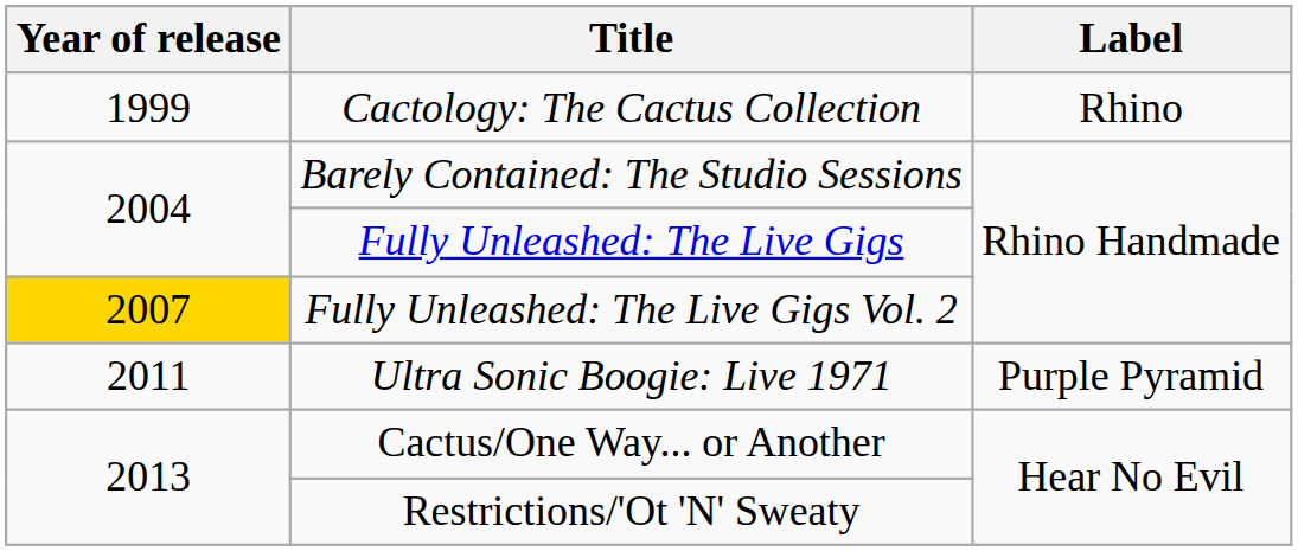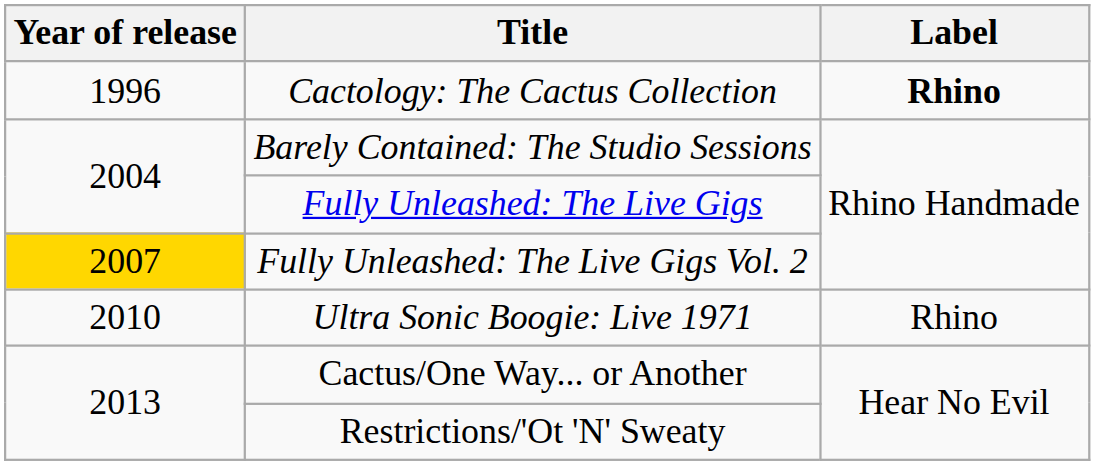 <table class="wikitable">
 <tr>
 <th>Year of release</th>
 <th>Title</th>
 <th>Label</th>
 </tr>
 <tr>
-<td align="center">1999</td>
+<td align="center">1996</td>
 <td align="center"><em>Cactology: The Cactus Collection</em></td>
-<td align="center">Rhino</td>
+<td align="center"><strong>Rhino</strong></td>
 </tr>
 <tr>
 <td align="center" rowspan="2">2004</td>
 <td align="center"><em>Barely Contained: The Studio Sessions</em></td>
 <td align="center" rowspan="3">Rhino Handmade</td>
 </tr>
 <tr>
 <td align="center"><em><a href='#'>Fully Unleashed: The Live Gigs</a></em></td>
 </tr>
 <tr>
 <td align="center" style="background: gold;">2007</td>
 <td align="center"><em>Fully Unleashed: The Live Gigs Vol. 2</em></td>
 </tr>
 <tr>
-<td align="center">2011</td>
+<td align="center">2010</td>
 <td align="center"><em>Ultra Sonic Boogie: Live 1971</em></td>
-<td align="center">Purple Pyramid</td>
+<td align="center">Rhino</td>
 </tr>
 <tr>
 <td align="center" rowspan="2">2013</td>
 <td align="center">Cactus/One Way... or Another</td>
 <td align="center" rowspan="2">Hear No Evil</td>
 </tr>
 <tr>
 <td align="center">Restrictions/'Ot 'N' Sweaty</td>
 </tr>
 </table>
